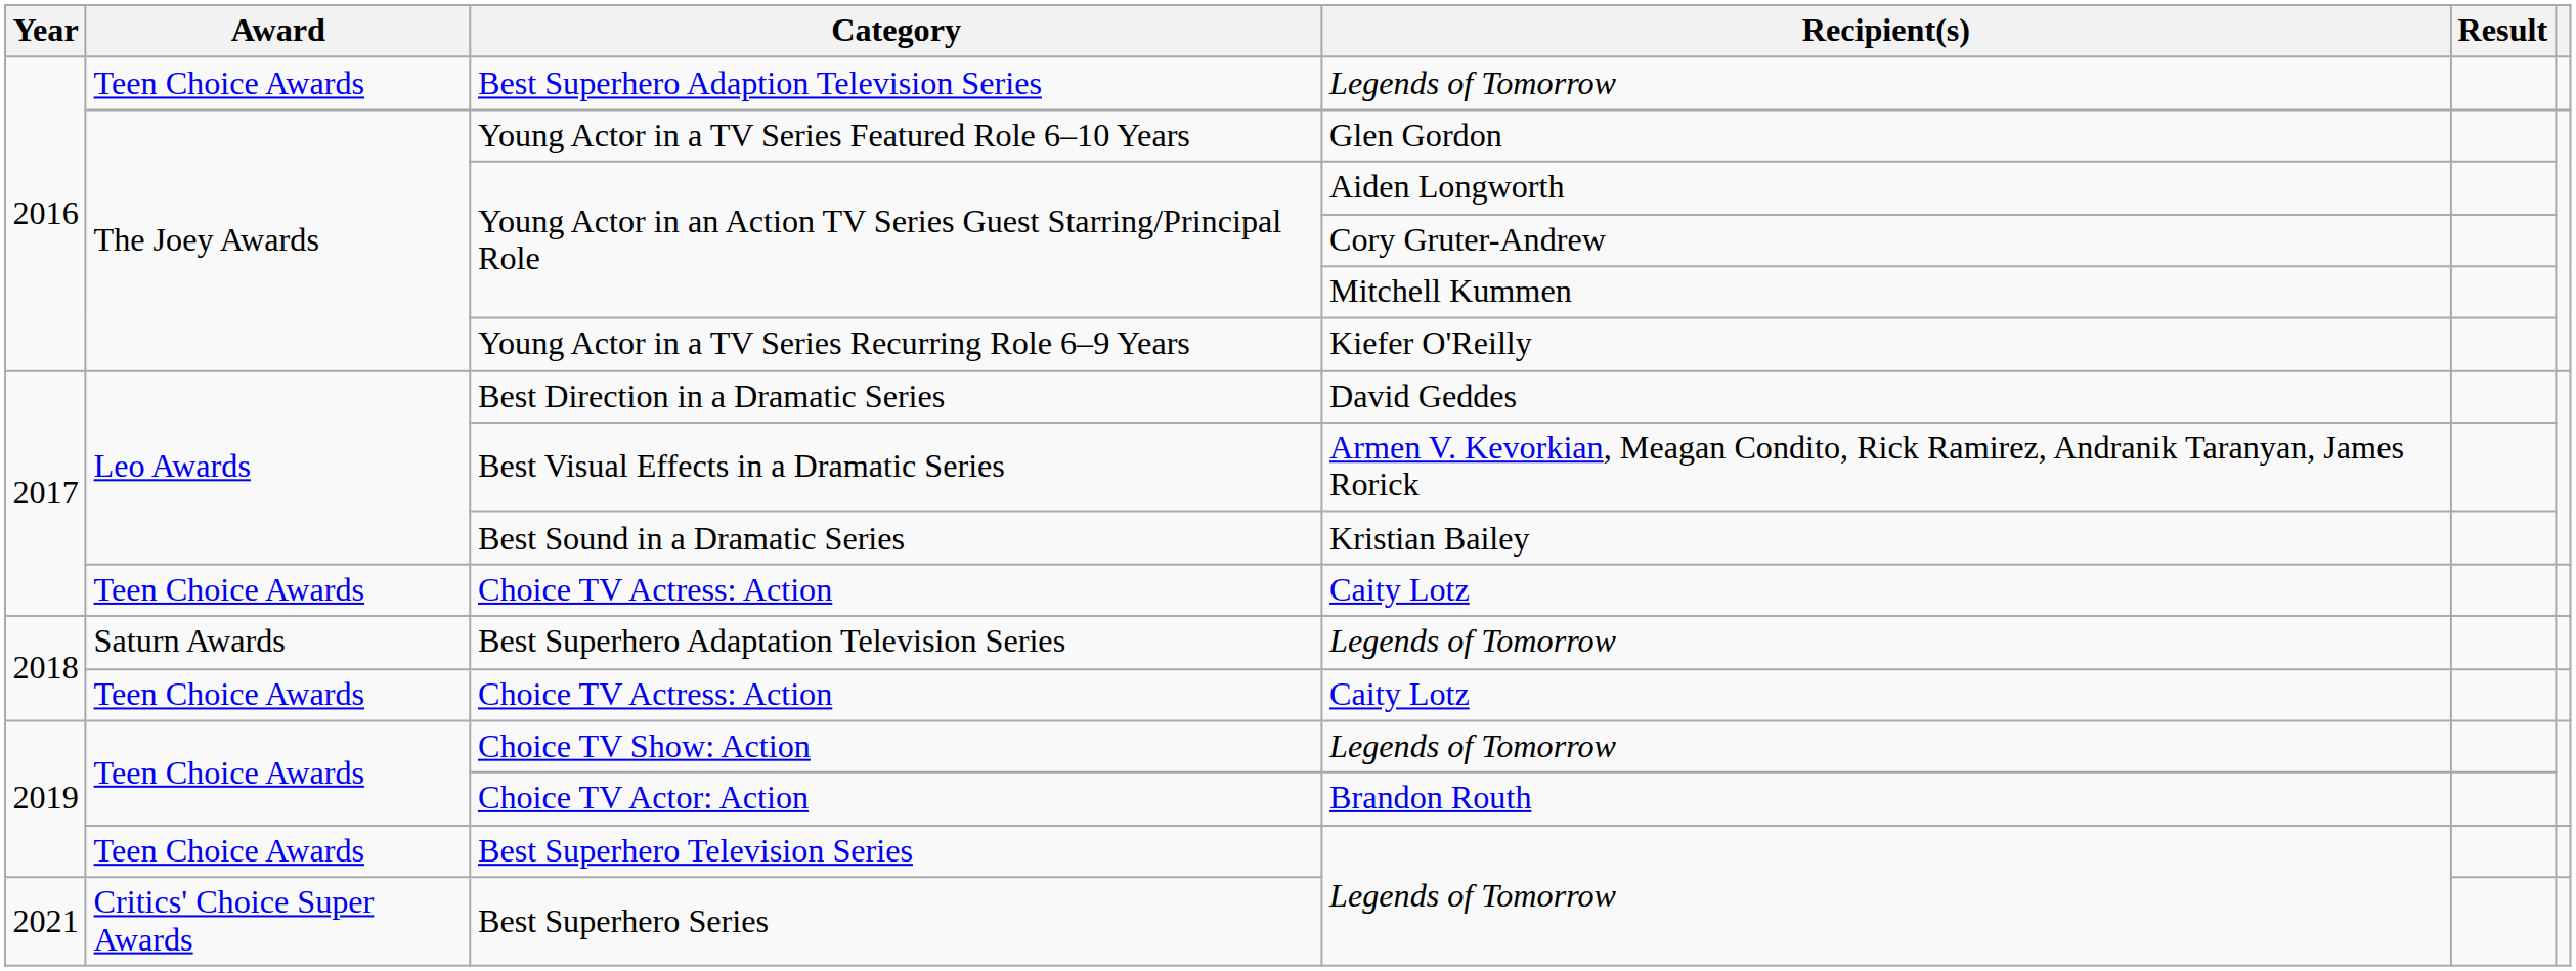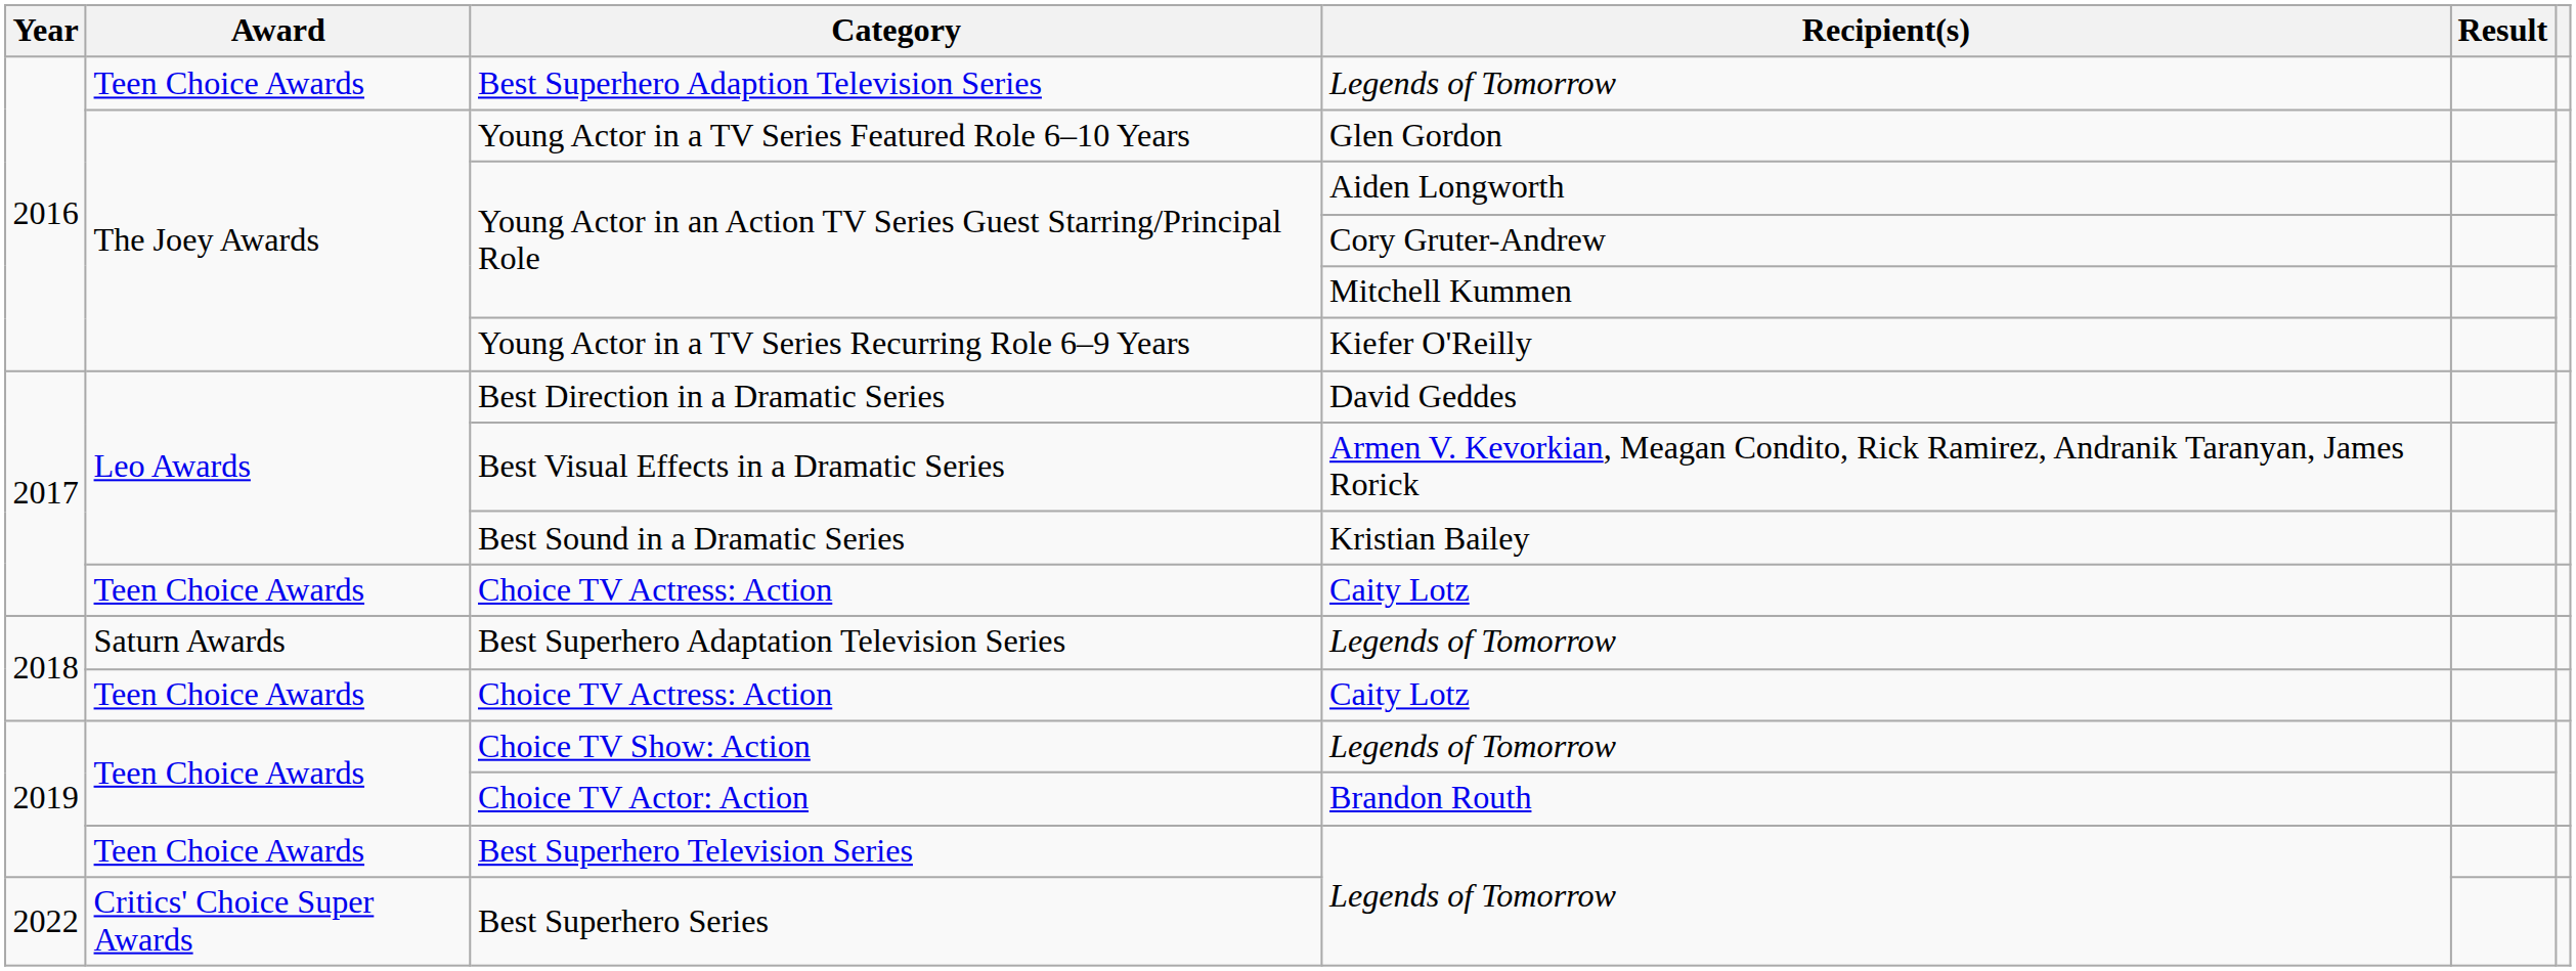 <table class="wikitable sortable plainrowheaders">
 <tr>
 <th scope="col">Year</th>
 <th scope="col">Award</th>
 <th scope="col">Category</th>
 <th scope="col">Recipient(s)</th>
 <th scope="col">Result</th>
 <th scope="col" class="unsortable"></th>
 </tr>
 <tr>
 <td rowspan="6">2016</td>
 <td><a href='#'>Teen Choice Awards</a></td>
 <td><a href='#'>Best Superhero Adaption Television Series</a></td>
 <td><em>Legends of Tomorrow</em></td>
 <td></td>
 <td></td>
 </tr>
 <tr>
 <td rowspan="5">The Joey Awards</td>
 <td>Young Actor in a TV Series Featured Role 6–10 Years</td>
 <td>Glen Gordon</td>
 <td></td>
 <td rowspan="5"></td>
 </tr>
 <tr>
 <td rowspan="3">Young Actor in an Action TV Series Guest Starring/Principal Role</td>
 <td>Aiden Longworth</td>
 <td></td>
 </tr>
 <tr>
 <td>Cory Gruter-Andrew</td>
 <td></td>
 </tr>
 <tr>
 <td>Mitchell Kummen</td>
 <td></td>
 </tr>
 <tr>
 <td>Young Actor in a TV Series Recurring Role 6–9 Years</td>
 <td>Kiefer O'Reilly</td>
 <td></td>
 </tr>
 <tr>
 <td rowspan=4>2017</td>
 <td rowspan=3><a href='#'>Leo Awards</a></td>
 <td>Best Direction in a Dramatic Series</td>
 <td>David Geddes</td>
 <td></td>
 <td rowspan=3></td>
 </tr>
 <tr>
 <td>Best Visual Effects in a Dramatic Series</td>
 <td><a href='#'>Armen V. Kevorkian</a>, Meagan Condito, Rick Ramirez, Andranik Taranyan, James Rorick</td>
 <td></td>
 </tr>
 <tr>
 <td>Best Sound in a Dramatic Series</td>
 <td>Kristian Bailey</td>
 <td></td>
 </tr>
 <tr>
 <td><a href='#'>Teen Choice Awards</a></td>
 <td><a href='#'>Choice TV Actress: Action</a></td>
 <td><a href='#'>Caity Lotz</a></td>
 <td></td>
 <td></td>
 </tr>
 <tr>
 <td rowspan=2>2018</td>
 <td>Saturn Awards</td>
 <td>Best Superhero Adaptation Television Series</td>
 <td><em>Legends of Tomorrow</em></td>
 <td></td>
 <td></td>
 </tr>
 <tr>
 <td><a href='#'>Teen Choice Awards</a></td>
 <td><a href='#'>Choice TV Actress: Action</a></td>
 <td><a href='#'>Caity Lotz</a></td>
 <td></td>
 <td></td>
 </tr>
 <tr>
 <td rowspan="3">2019</td>
 <td rowspan="2"><a href='#'>Teen Choice Awards</a></td>
 <td><a href='#'>Choice TV Show: Action</a></td>
 <td><em>Legends of Tomorrow</em></td>
 <td></td>
 <td style="text-align: center;" rowspan="2"></td>
 </tr>
 <tr>
 <td><a href='#'>Choice TV Actor: Action</a></td>
 <td><a href='#'>Brandon Routh</a></td>
 <td></td>
 </tr>
 <tr>
 <td><a href='#'>Teen Choice Awards</a></td>
 <td><a href='#'>Best Superhero Television Series</a></td>
 <td rowspan="2"><em>Legends of Tomorrow</em></td>
 <td></td>
 <td style="text-align: center;"></td>
 </tr>
 <tr>
-<td>2021</td>
+<td>2022</td>
 <td><a href='#'>Critics' Choice Super Awards</a></td>
 <td>Best Superhero Series</td>
 <td></td>
 <td style="text-align:center;"></td>
 </tr>
 </table>
